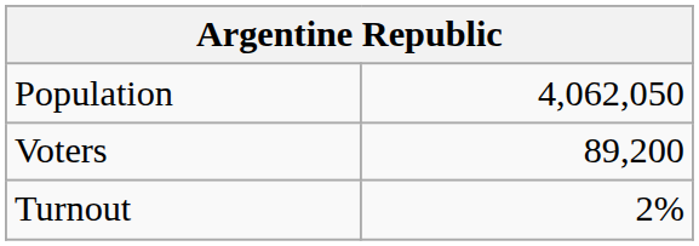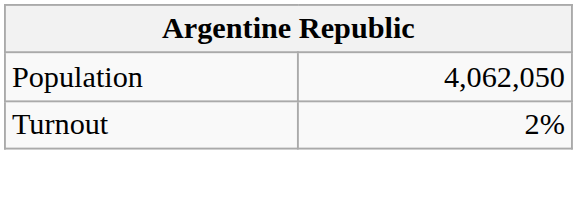 <table class="wikitable" width=19%>
 <tr>
 <th colspan=2>Argentine Republic</th>
 </tr>
 <tr>
 <td>Population</td>
 <td align=right>4,062,050</td>
 </tr>
 <tr>
-<td>Voters</td>
-<td align=right>89,200</td>
-</tr>
-<tr>
 <td>Turnout</td>
 <td align=right>2%</td>
 </tr>
 </table>
